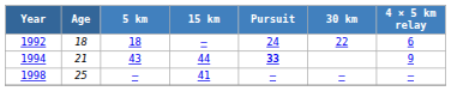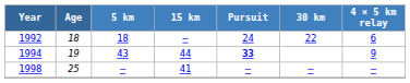 <table class="wikitable" style="font-size:95%; text-align:center; border:grey solid 1px; border-collapse:collapse; background:#ffffff;">
 <tr>
 <th style="background-color:#369; color:white; width:60px;"> Year </th>
 <th style="background-color:#369; color:white; width:40px;"> Age </th>
 <th style="background-color:#4180be; color:white; width:75px;"> 5 km </th>
 <th style="background-color:#4180be; color:white; width:75px;"> 15 km </th>
 <th style="background-color:#4180be; color:white; width:75px;"> Pursuit </th>
 <th style="background-color:#4180be; color:white; width:75px;"> 30 km </th>
 <th style="background-color:#4180be; color:white; width:75px;"> 4 × 5 km <br> relay </th>
 </tr>
 <tr>
 <td><a href='#'>1992</a></td>
 <td><em>18</em></td>
 <td><a href='#'>18</a></td>
 <td><a href='#'>—</a></td>
 <td><a href='#'>24</a></td>
 <td><a href='#'>22</a></td>
 <td><a href='#'>6</a></td>
 </tr>
 <tr>
 <td><a href='#'>1994</a></td>
-<td><em>21</em></td>
+<td><em>19</em></td>
 <td><a href='#'>43</a></td>
 <td><a href='#'>44</a></td>
 <td><strong><a href='#'>33</a></strong></td>
 <td><a href='#'></a></td>
 <td><a href='#'>9</a></td>
 </tr>
 <tr>
 <td><a href='#'>1998</a></td>
 <td><em>25</em></td>
 <td><a href='#'>—</a></td>
 <td><a href='#'>41</a></td>
 <td><a href='#'>—</a></td>
 <td><a href='#'>—</a></td>
 <td><a href='#'>—</a></td>
 </tr>
 <tr>
 </tr>
 </table>
